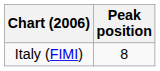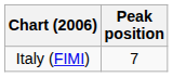 <table class="wikitable plainrowheaders" style="text-align:center;">
 <tr>
 <th>Chart  (2006)</th>
 <th>Peak<br>position</th>
 </tr>
 <tr>
 <td>Italy (<a href='#'>FIMI</a>)</td>
-<td>8</td>
+<td>7</td>
 </tr>
 </table>
